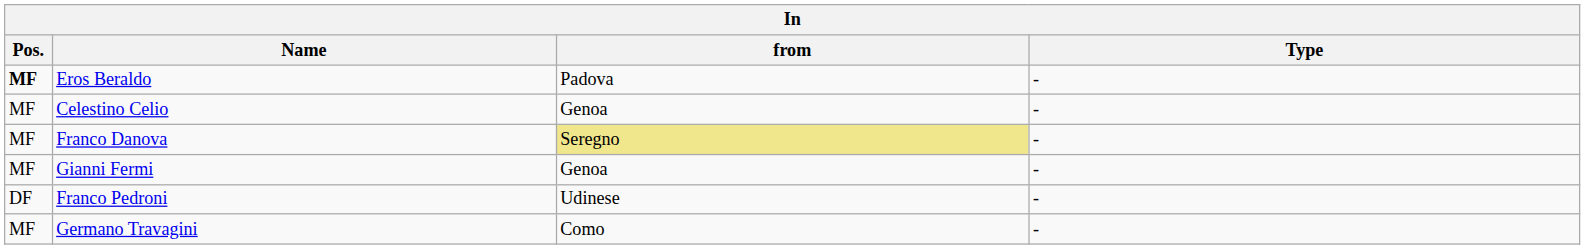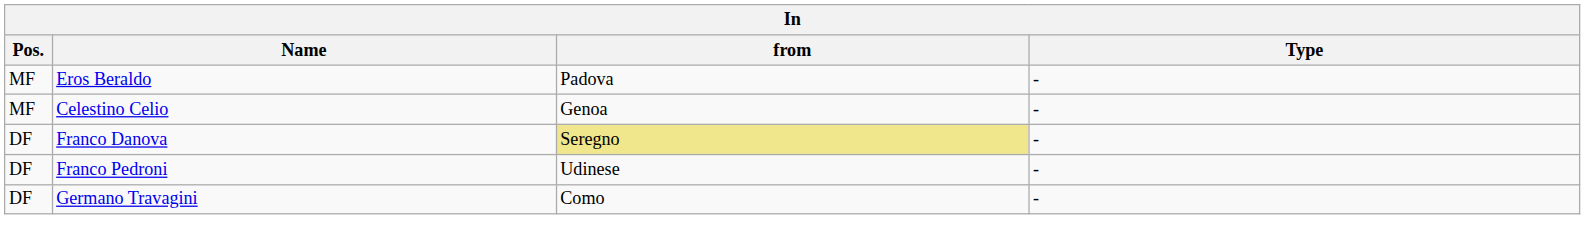 <table class="wikitable" style="font-size:90%;width:99%;">
 <tr>
 <th colspan="4">In</th>
 </tr>
 <tr>
 <th width=3%>Pos.</th>
 <th width=32%>Name</th>
 <th width=30%>from</th>
 <th width=35%>Type</th>
 </tr>
 <tr>
-<td><strong>MF</strong></td>
+<td>MF</td>
 <td><a href='#'>Eros Beraldo</a></td>
 <td>Padova</td>
 <td>-</td>
 </tr>
 <tr>
 <td>MF</td>
 <td><a href='#'>Celestino Celio</a></td>
 <td>Genoa</td>
 <td>-</td>
 </tr>
 <tr>
-<td>MF</td>
+<td>DF</td>
 <td><a href='#'>Franco Danova</a></td>
 <td style="background: khaki;">Seregno</td>
-<td>-</td>
-</tr>
-<tr>
-<td>MF</td>
-<td><a href='#'>Gianni Fermi</a></td>
-<td>Genoa</td>
 <td>-</td>
 </tr>
 <tr>
 <td>DF</td>
 <td><a href='#'>Franco Pedroni</a></td>
 <td>Udinese</td>
 <td>-</td>
 </tr>
 <tr>
-<td>MF</td>
+<td>DF</td>
 <td><a href='#'>Germano Travagini</a></td>
 <td>Como</td>
 <td>-</td>
 </tr>
 </table>
